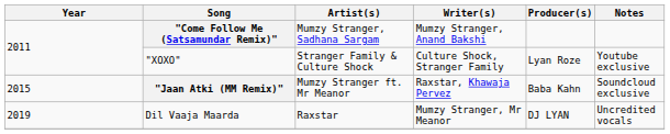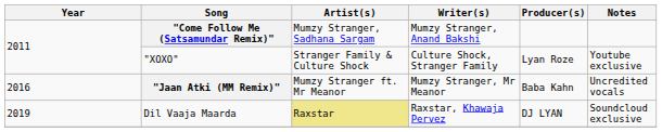 <table class="wikitable plainrowheaders" width="100%">
 <tr>
 <th scope="col" width="21%">Year</th>
 <th scope="col" width=23%>Song</th>
 <th scope="col" width="18%">Artist(s)</th>
 <th scope="col" width=17%>Writer(s)</th>
 <th>Producer(s)</th>
 <th>Notes</th>
 </tr>
 <tr>
 <td rowspan="2">2011</td>
 <th scope="row">"Come Follow Me (<a href='#'>Satsamundar</a> Remix)"</th>
 <td>Mumzy Stranger, <a href='#'>Sadhana Sargam</a></td>
 <td>Mumzy Stranger, <a href='#'>Anand Bakshi</a></td>
 <td></td>
 <td></td>
 </tr>
 <tr>
 <td>"XOXO"</td>
 <td>Stranger Family & Culture Shock</td>
 <td>Culture Shock, Stranger Family</td>
 <td>Lyan Roze</td>
 <td>Youtube exclusive</td>
 </tr>
 <tr>
-<td>2015</td>
+<td>2016</td>
 <th scope="row">"Jaan Atki (MM Remix)"</th>
 <td>Mumzy Stranger ft. Mr Meanor</td>
-<td>Raxstar, <a href='#'>Khawaja Pervez</a></td>
+<td>Mumzy Stranger, Mr Meanor</td>
 <td>Baba Kahn</td>
-<td>Soundcloud exclusive</td>
+<td>Uncredited vocals</td>
 </tr>
 <tr>
 <td>2019</td>
 <td>Dil Vaaja Maarda</td>
-<td>Raxstar</td>
-<td>Mumzy Stranger, Mr Meanor</td>
+<td style="background: khaki;">Raxstar</td>
+<td>Raxstar, <a href='#'>Khawaja Pervez</a></td>
 <td>DJ LYAN</td>
-<td>Uncredited vocals</td>
+<td>Soundcloud exclusive</td>
 </tr>
 <tr>
 </tr>
 </table>
